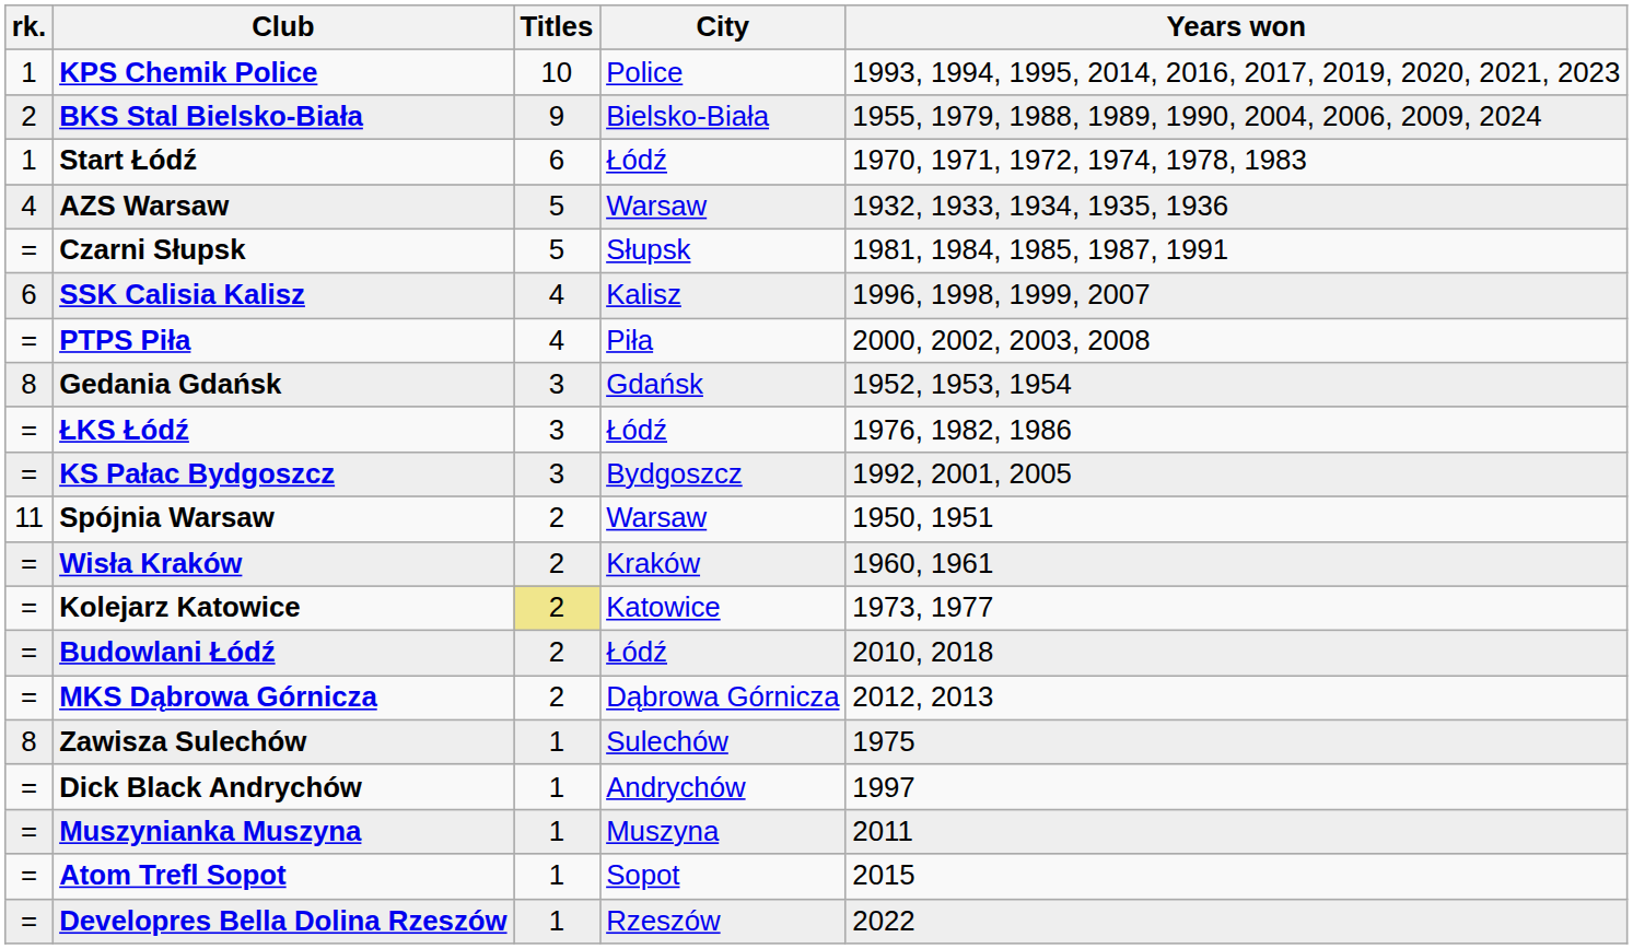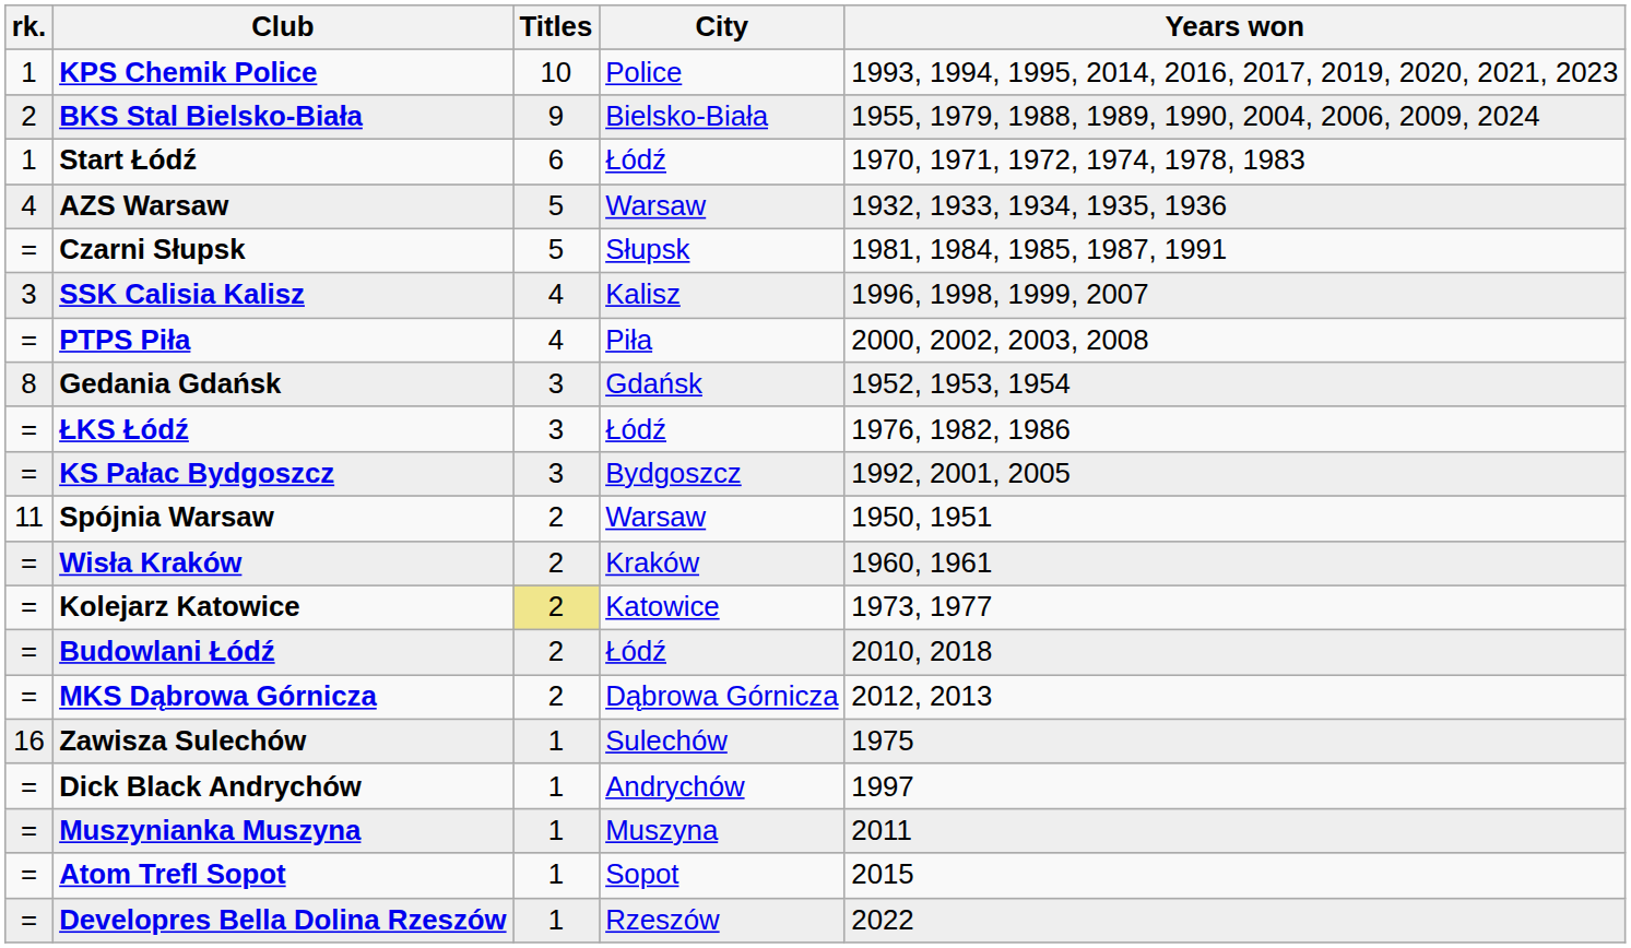 <table class="wikitable">
 <tr>
 <th scope="col">rk.</th>
 <th scope="col">Club</th>
 <th scope="col">Titles</th>
 <th scope="col">City</th>
 <th scope="col">Years won</th>
 </tr>
 <tr>
 <td align="center">1</td>
 <td><strong><a href='#'>KPS Chemik Police</a></strong></td>
 <td align="center">10</td>
 <td><a href='#'>Police</a></td>
 <td>1993, 1994, 1995, 2014, 2016, 2017, 2019, 2020, 2021, 2023</td>
 </tr>
 <tr style="background:#eee">
 <td align="center">2</td>
 <td><strong><a href='#'>BKS Stal Bielsko-Biała</a></strong></td>
 <td align="center">9</td>
 <td><a href='#'>Bielsko-Biała</a></td>
 <td>1955, 1979, 1988, 1989, 1990, 2004, 2006, 2009, 2024</td>
 </tr>
 <tr>
 <td align="center">1</td>
 <td><strong>Start Łódź</strong></td>
 <td align="center">6</td>
 <td><a href='#'>Łódź</a></td>
 <td>1970, 1971, 1972, 1974, 1978, 1983</td>
 </tr>
 <tr style="background:#eee">
 <td align="center">4</td>
 <td><strong>AZS Warsaw</strong></td>
 <td align="center">5</td>
 <td><a href='#'>Warsaw</a></td>
 <td>1932, 1933, 1934, 1935, 1936</td>
 </tr>
 <tr>
 <td align="center">=</td>
 <td><strong>Czarni Słupsk</strong></td>
 <td align="center">5</td>
 <td><a href='#'>Słupsk</a></td>
 <td>1981, 1984, 1985, 1987, 1991</td>
 </tr>
 <tr style="background:#eee">
-<td align="center">6</td>
+<td align="center">3</td>
 <td><strong><a href='#'>SSK Calisia Kalisz</a></strong></td>
 <td align="center">4</td>
 <td><a href='#'>Kalisz</a></td>
 <td>1996, 1998, 1999, 2007</td>
 </tr>
 <tr>
 <td align="center">=</td>
 <td><strong><a href='#'>PTPS Piła</a></strong></td>
 <td align="center">4</td>
 <td><a href='#'>Piła</a></td>
 <td>2000, 2002, 2003, 2008</td>
 </tr>
 <tr style="background:#eee">
 <td align="center">8</td>
 <td><strong>Gedania Gdańsk</strong></td>
 <td align="center">3</td>
 <td><a href='#'>Gdańsk</a></td>
 <td>1952, 1953, 1954</td>
 </tr>
 <tr>
 <td align="center">=</td>
 <td><strong><a href='#'>ŁKS Łódź</a></strong></td>
 <td align="center">3</td>
 <td><a href='#'>Łódź</a></td>
 <td>1976, 1982, 1986</td>
 </tr>
 <tr style="background:#eee">
 <td align="center">=</td>
 <td><strong><a href='#'>KS Pałac Bydgoszcz</a></strong></td>
 <td align="center">3</td>
 <td><a href='#'>Bydgoszcz</a></td>
 <td>1992, 2001, 2005</td>
 </tr>
 <tr>
 <td align="center">11</td>
 <td><strong>Spójnia Warsaw</strong></td>
 <td align="center">2</td>
 <td><a href='#'>Warsaw</a></td>
 <td>1950, 1951</td>
 </tr>
 <tr style="background:#eee">
 <td align="center">=</td>
 <td><strong><a href='#'>Wisła Kraków</a></strong></td>
 <td align="center">2</td>
 <td><a href='#'>Kraków</a></td>
 <td>1960, 1961</td>
 </tr>
 <tr>
 <td align="center">=</td>
 <td><strong>Kolejarz Katowice</strong></td>
 <td align="center" style="background: khaki;">2</td>
 <td><a href='#'>Katowice</a></td>
 <td>1973, 1977</td>
 </tr>
 <tr style="background:#eee">
 <td align="center">=</td>
 <td><strong><a href='#'>Budowlani Łódź</a></strong></td>
 <td align="center">2</td>
 <td><a href='#'>Łódź</a></td>
 <td>2010, 2018</td>
 </tr>
 <tr>
 <td align="center">=</td>
 <td><strong><a href='#'>MKS Dąbrowa Górnicza</a></strong></td>
 <td align="center">2</td>
 <td><a href='#'>Dąbrowa Górnicza</a></td>
 <td>2012, 2013</td>
 </tr>
 <tr style="background:#eee">
-<td align="center">8</td>
+<td align="center">16</td>
 <td><strong>Zawisza Sulechów</strong></td>
 <td align="center">1</td>
 <td><a href='#'>Sulechów</a></td>
 <td>1975</td>
 </tr>
 <tr>
 <td align="center">=</td>
 <td><strong>Dick Black Andrychów</strong></td>
 <td align="center">1</td>
 <td><a href='#'>Andrychów</a></td>
 <td>1997</td>
 </tr>
 <tr style="background:#eee">
 <td align="center">=</td>
 <td><strong><a href='#'>Muszynianka Muszyna</a></strong></td>
 <td align="center">1</td>
 <td><a href='#'>Muszyna</a></td>
 <td>2011</td>
 </tr>
 <tr>
 <td align="center">=</td>
 <td><strong><a href='#'>Atom Trefl Sopot</a></strong></td>
 <td align="center">1</td>
 <td><a href='#'>Sopot</a></td>
 <td>2015</td>
 </tr>
 <tr style="background:#eee">
 <td align="center">=</td>
 <td><strong><a href='#'>Developres Bella Dolina Rzeszów</a></strong></td>
 <td align="center">1</td>
 <td><a href='#'>Rzeszów</a></td>
 <td>2022</td>
 </tr>
 </table>
